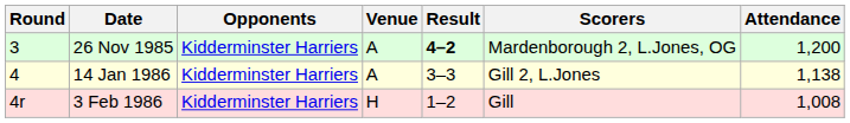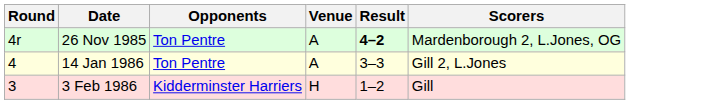 <table class="wikitable">
 <tr>
 <th>Round</th>
 <th>Date</th>
 <th>Opponents</th>
 <th>Venue</th>
 <th>Result</th>
 <th>Scorers</th>
-<th>Attendance</th>
 </tr>
 <tr bgcolor="#ddffdd">
-<td>3</td>
+<td>4r</td>
 <td>26 Nov 1985</td>
-<td><a href='#'>Kidderminster Harriers</a></td>
+<td><a href='#'>Ton Pentre</a></td>
 <td>A</td>
 <td><strong>4–2</strong></td>
 <td>Mardenborough 2, L.Jones, OG</td>
-<td align="right">1,200</td>
 </tr>
 <tr bgcolor="#ffffdd">
 <td>4</td>
 <td>14 Jan 1986</td>
-<td><a href='#'>Kidderminster Harriers</a></td>
+<td><a href='#'>Ton Pentre</a></td>
 <td>A</td>
 <td>3–3</td>
 <td>Gill 2, L.Jones</td>
-<td align="right">1,138</td>
 </tr>
 <tr bgcolor="#ffdddd">
-<td>4r</td>
+<td>3</td>
 <td>3 Feb 1986</td>
 <td><a href='#'>Kidderminster Harriers</a></td>
 <td>H</td>
 <td>1–2</td>
 <td>Gill</td>
-<td align="right">1,008</td>
 </tr>
 </table>
